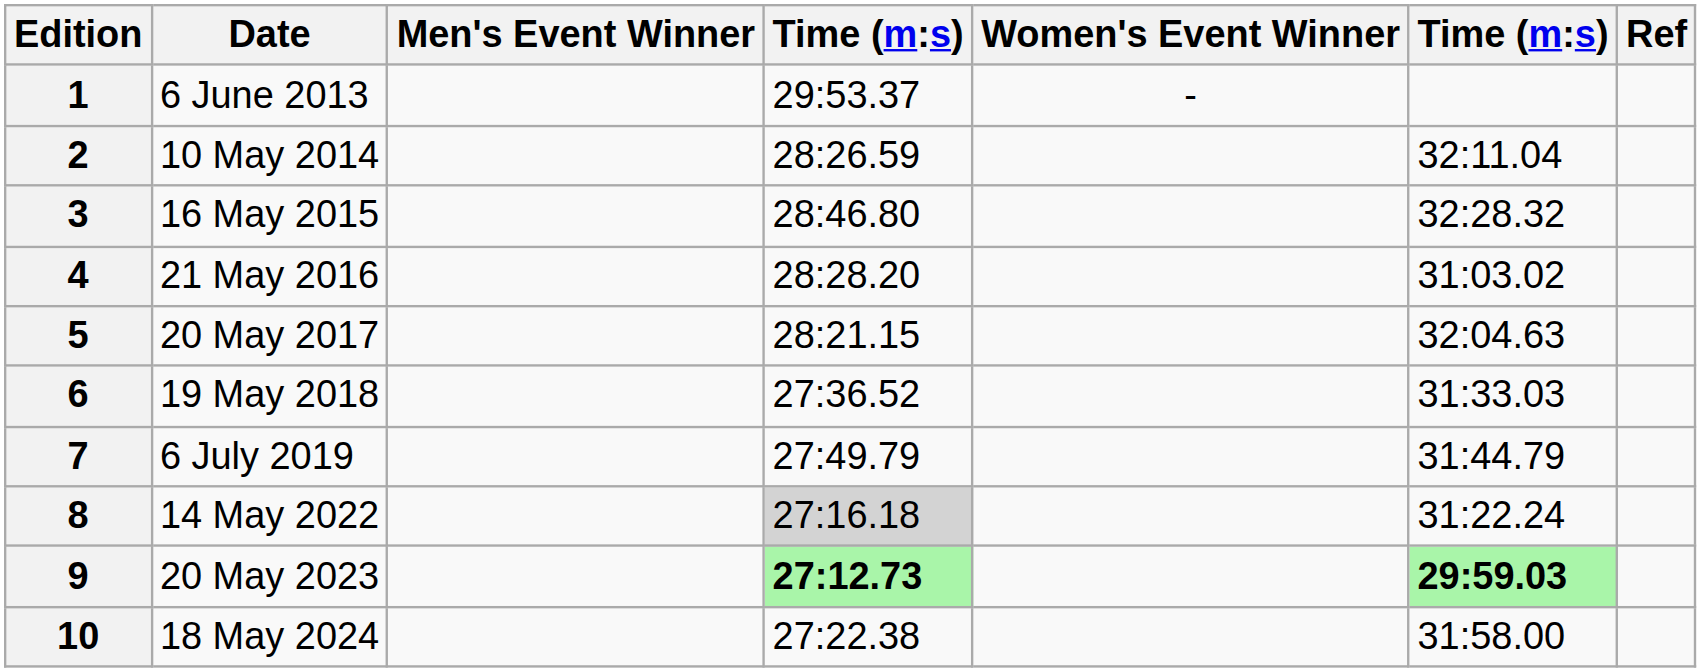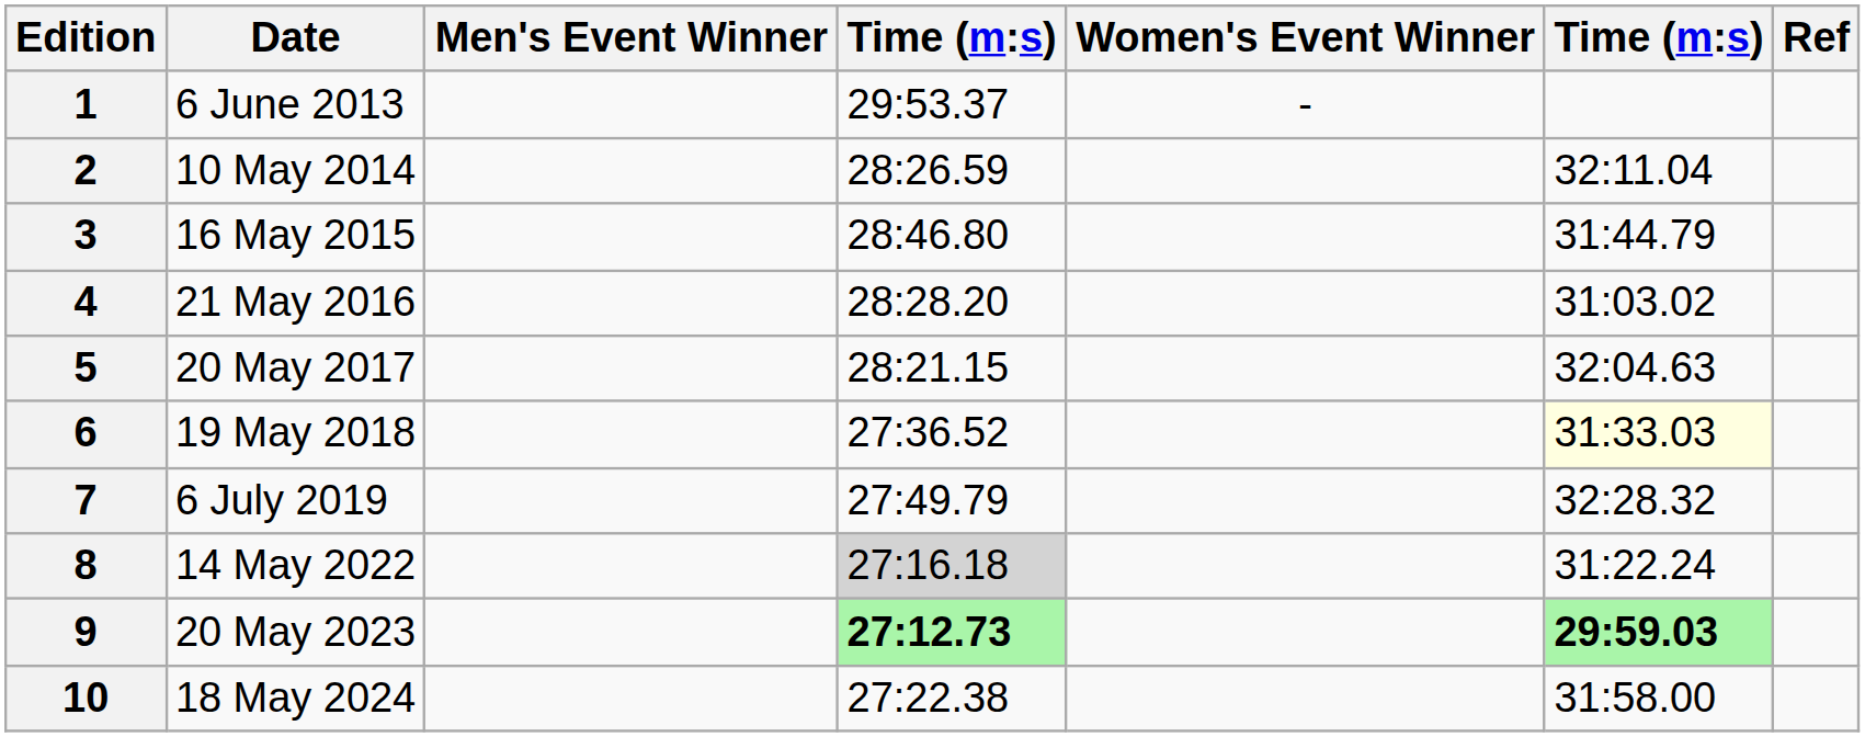 <table class="wikitable">
 <tr>
 <th>Edition</th>
 <th>Date</th>
 <th>Men's Event Winner</th>
 <th>Time (<a href='#'>m</a>:<a href='#'>s</a>)</th>
 <th>Women's Event Winner</th>
 <th>Time (<a href='#'>m</a>:<a href='#'>s</a>)</th>
 <th>Ref</th>
 </tr>
 <tr>
 <th>1</th>
 <td>6 June 2013</td>
 <td align=left></td>
 <td>29:53.37</td>
 <td align=center>-</td>
 <td></td>
 <td></td>
 </tr>
 <tr>
 <th>2</th>
 <td>10 May 2014</td>
 <td align=left></td>
 <td>28:26.59</td>
 <td align=left></td>
 <td>32:11.04</td>
 <td></td>
 </tr>
 <tr>
 <th>3</th>
 <td>16 May 2015</td>
 <td align=left></td>
 <td>28:46.80</td>
 <td align=left></td>
-<td>32:28.32</td>
+<td>31:44.79</td>
 <td></td>
 </tr>
 <tr>
 <th>4</th>
 <td>21 May 2016</td>
 <td align=left></td>
 <td>28:28.20</td>
 <td align=left></td>
 <td>31:03.02</td>
 <td></td>
 </tr>
 <tr>
 <th>5</th>
 <td>20 May 2017</td>
 <td align=left></td>
 <td>28:21.15</td>
 <td align=left></td>
 <td>32:04.63</td>
 <td></td>
 </tr>
 <tr>
 <th>6</th>
 <td>19 May 2018</td>
 <td align=left></td>
 <td>27:36.52</td>
 <td align=left></td>
-<td>31:33.03</td>
+<td style="background: lightyellow;">31:33.03</td>
 <td></td>
 </tr>
 <tr>
 <th>7</th>
 <td>6 July 2019</td>
 <td align=left></td>
 <td>27:49.79</td>
 <td align=left></td>
-<td>31:44.79</td>
+<td>32:28.32</td>
 <td></td>
 </tr>
 <tr>
 <th>8</th>
 <td>14 May 2022</td>
 <td align=left></td>
 <td style="background: lightgrey;">27:16.18</td>
 <td align=left></td>
 <td>31:22.24</td>
 </tr>
 <tr>
 <th>9</th>
 <td>20 May 2023</td>
 <td align=left></td>
 <td bgcolor=#A9F5A9><strong>27:12.73</strong></td>
 <td align=left></td>
 <td bgcolor=#A9F5A9><strong>29:59.03</strong></td>
 <td></td>
 </tr>
 <tr>
 <th>10</th>
 <td>18 May 2024</td>
 <td align=left></td>
 <td>27:22.38</td>
 <td align=left></td>
 <td>31:58.00</td>
 <td></td>
 </tr>
 </table>
